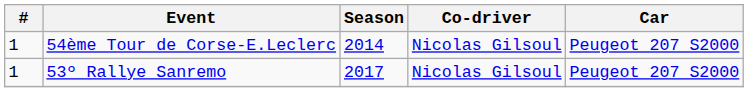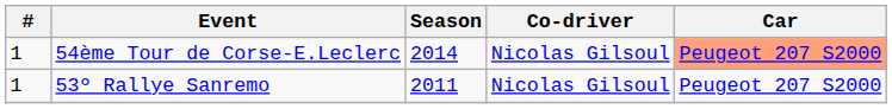 <table class="wikitable">
 <tr>
 <th> # </th>
 <th>Event</th>
 <th>Season</th>
 <th>Co-driver</th>
 <th>Car</th>
 </tr>
 <tr>
 <td>1</td>
 <td> <a href='#'>54ème Tour de Corse-E.Leclerc</a></td>
 <td><a href='#'>2014</a></td>
 <td> <a href='#'>Nicolas Gilsoul</a></td>
-<td><a href='#'>Peugeot 207 S2000</a></td>
+<td style="background: lightsalmon;"><a href='#'>Peugeot 207 S2000</a></td>
 </tr>
 <tr>
 <td>1</td>
 <td> <a href='#'>53º Rallye Sanremo</a></td>
-<td><a href='#'>2017</a></td>
+<td><a href='#'>2011</a></td>
 <td> <a href='#'>Nicolas Gilsoul</a></td>
 <td><a href='#'>Peugeot 207 S2000</a></td>
 </tr>
 <tr>
 </tr>
 </table>
